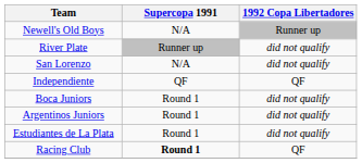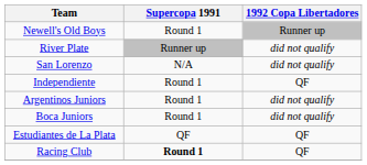 <table class="wikitable">
 <tr>
 <th width= 33%>Team</th>
 <th width= 33%><a href='#'>Supercopa</a> 1991</th>
 <th width= 33%><a href='#'>1992 Copa Libertadores</a></th>
 </tr>
 <tr align="center">
 <td><a href='#'>Newell's Old Boys</a></td>
-<td>N/A</td>
+<td>Round 1</td>
 <td bgcolor = "silver">Runner up</td>
 </tr>
 <tr align="center">
 <td><a href='#'>River Plate</a></td>
 <td bgcolor = "silver">Runner up</td>
 <td><em>did not qualify</em></td>
 </tr>
 <tr align="center">
 <td><a href='#'>San Lorenzo</a></td>
 <td>N/A</td>
 <td><em>did not qualify</em></td>
 </tr>
 <tr align="center">
 <td><a href='#'>Independiente</a></td>
+<td>Round 1</td>
 <td>QF</td>
-<td>QF</td>
+</tr>
+<tr align="center">
+<td><a href='#'>Argentinos Juniors</a></td>
+<td>Round 1</td>
+<td><em>did not qualify</em></td>
 </tr>
 <tr align="center">
 <td><a href='#'>Boca Juniors</a></td>
 <td>Round 1</td>
 <td><em>did not qualify</em></td>
 </tr>
 <tr align="center">
-<td><a href='#'>Argentinos Juniors</a></td>
-<td>Round 1</td>
-<td><em>did not qualify</em></td>
-</tr>
-<tr align="center">
 <td><a href='#'>Estudiantes de La Plata</a></td>
-<td>Round 1</td>
-<td><em>did not qualify</em></td>
+<td>QF</td>
+<td>QF</td>
 </tr>
 <tr align="center">
 <td><a href='#'>Racing Club</a></td>
 <td><strong>Round 1</strong></td>
 <td>QF</td>
 </tr>
 <tr>
 </tr>
 </table>
